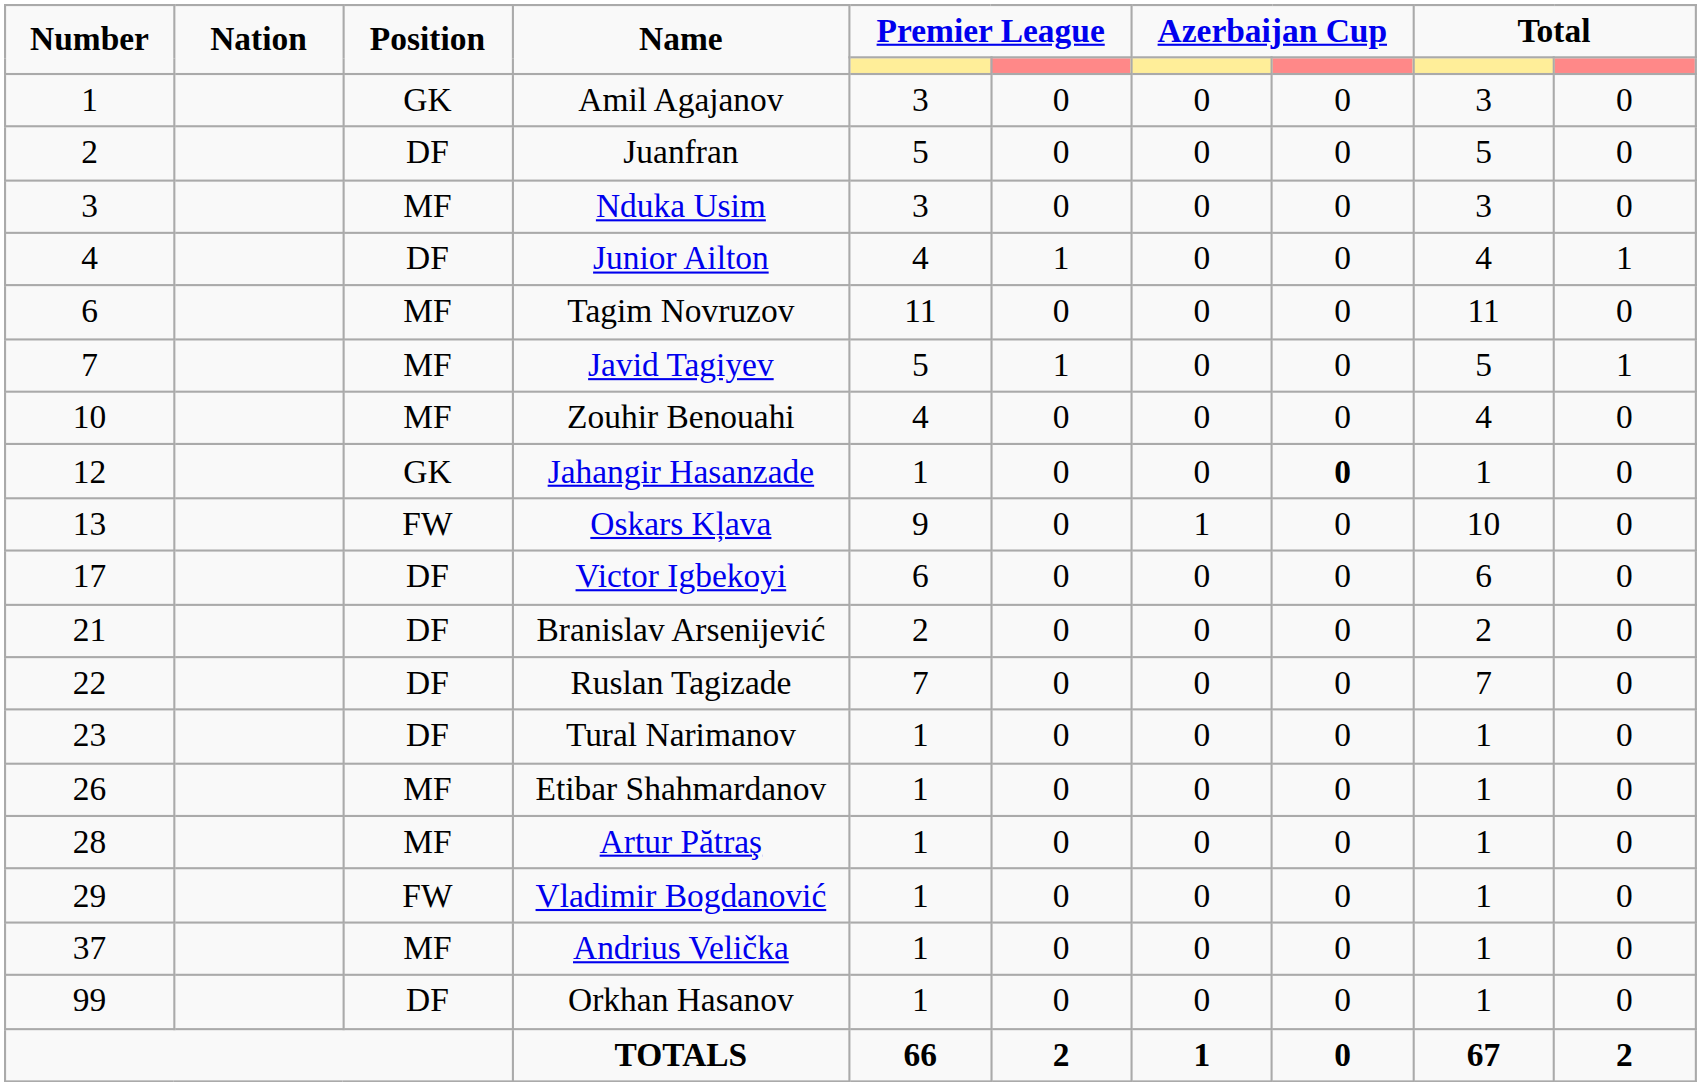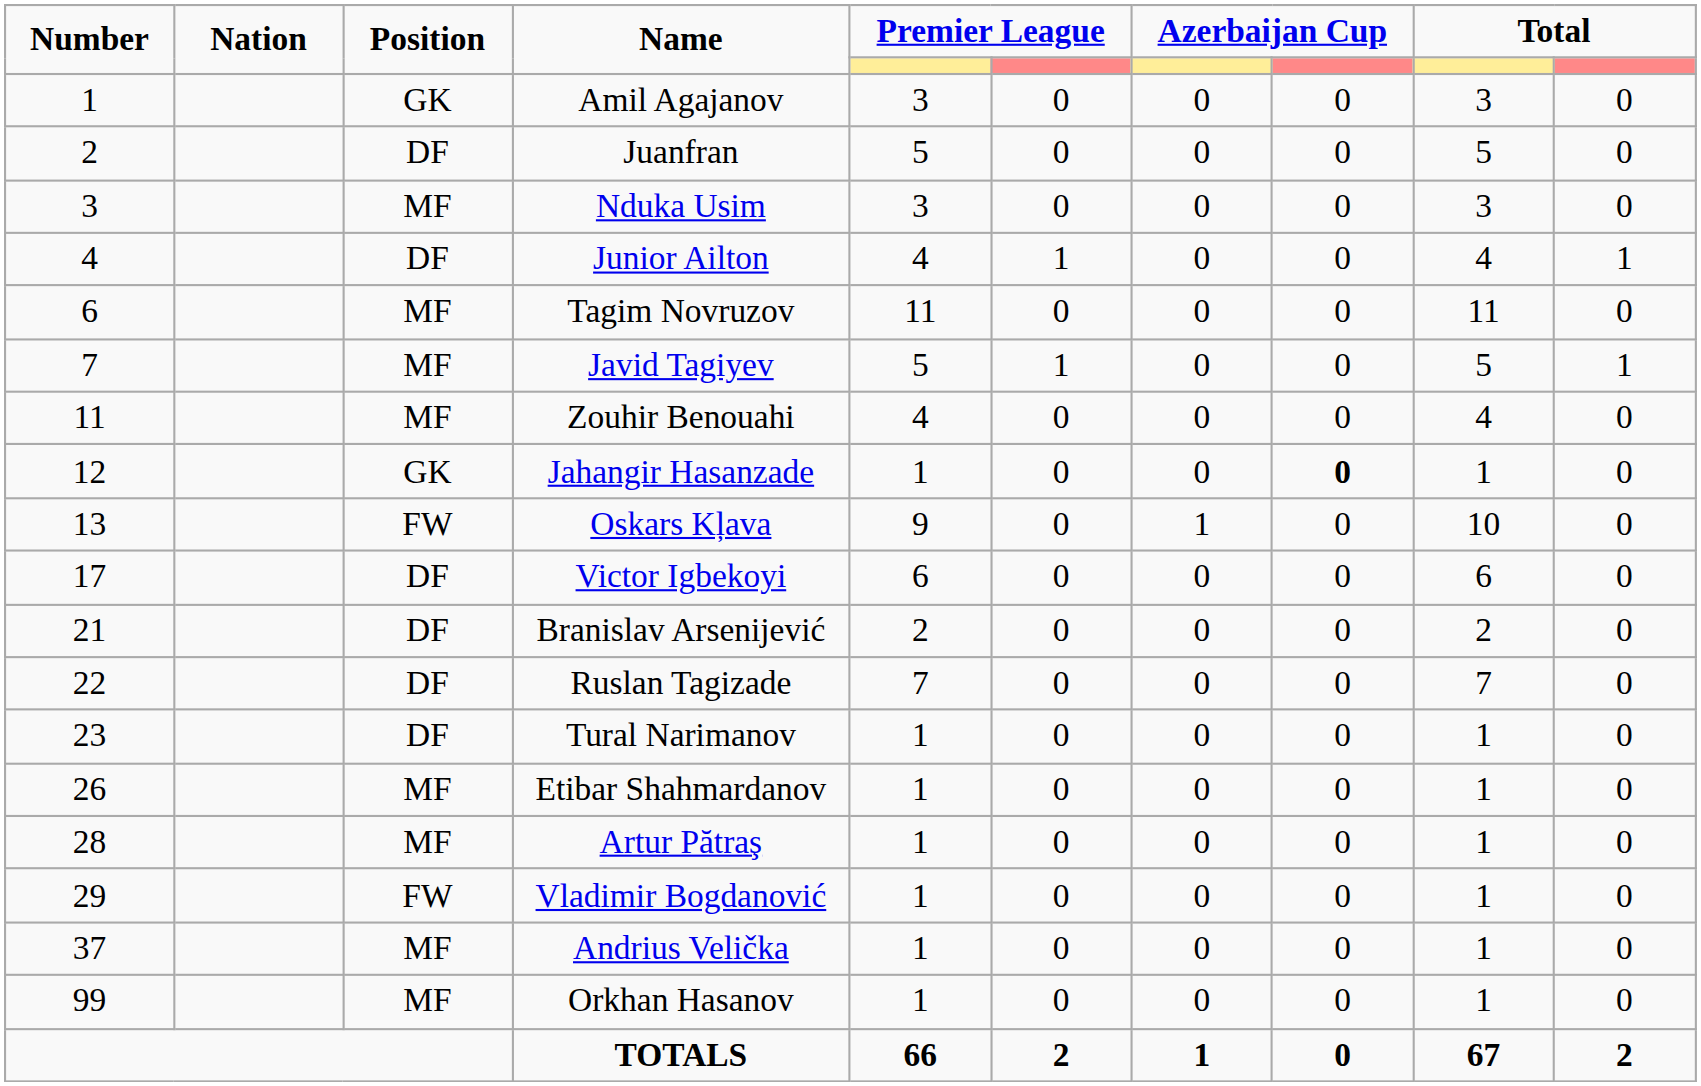 <table class="wikitable" style="font-size: 100%; text-align: center;">
 <tr>
 <td rowspan="2" width="10%" align="center"><strong>Number</strong></td>
 <td rowspan="2" width="10%" align="center"><strong>Nation</strong></td>
 <td rowspan="2" width="10%" align="center"><strong>Position</strong></td>
 <td rowspan="2" width="20%" align="center"><strong>Name</strong></td>
 <td colspan="2" align="center"><strong><a href='#'>Premier League</a></strong></td>
 <td colspan="2" align="center"><strong><a href='#'>Azerbaijan Cup</a></strong></td>
 <td colspan="2" align="center"><strong>Total</strong></td>
 </tr>
 <tr>
 <th width=60 style="background: #FFEE99"></th>
 <th width=60 style="background: #FF8888"></th>
 <th width=60 style="background: #FFEE99"></th>
 <th width=60 style="background: #FF8888"></th>
 <th width=60 style="background: #FFEE99"></th>
 <th width=60 style="background: #FF8888"></th>
 </tr>
 <tr>
 <td>1</td>
 <td></td>
 <td>GK</td>
 <td>Amil Agajanov</td>
 <td>3</td>
 <td>0</td>
 <td>0</td>
 <td>0</td>
 <td>3</td>
 <td>0</td>
 </tr>
 <tr>
 <td>2</td>
 <td></td>
 <td>DF</td>
 <td>Juanfran</td>
 <td>5</td>
 <td>0</td>
 <td>0</td>
 <td>0</td>
 <td>5</td>
 <td>0</td>
 </tr>
 <tr>
 <td>3</td>
 <td></td>
 <td>MF</td>
 <td><a href='#'>Nduka Usim</a></td>
 <td>3</td>
 <td>0</td>
 <td>0</td>
 <td>0</td>
 <td>3</td>
 <td>0</td>
 </tr>
 <tr>
 <td>4</td>
 <td></td>
 <td>DF</td>
 <td><a href='#'>Junior Ailton</a></td>
 <td>4</td>
 <td>1</td>
 <td>0</td>
 <td>0</td>
 <td>4</td>
 <td>1</td>
 </tr>
 <tr>
 <td>6</td>
 <td></td>
 <td>MF</td>
 <td>Tagim Novruzov</td>
 <td>11</td>
 <td>0</td>
 <td>0</td>
 <td>0</td>
 <td>11</td>
 <td>0</td>
 </tr>
 <tr>
 <td>7</td>
 <td></td>
 <td>MF</td>
 <td><a href='#'>Javid Tagiyev</a></td>
 <td>5</td>
 <td>1</td>
 <td>0</td>
 <td>0</td>
 <td>5</td>
 <td>1</td>
 </tr>
 <tr>
-<td>10</td>
+<td>11</td>
 <td></td>
 <td>MF</td>
 <td>Zouhir Benouahi</td>
 <td>4</td>
 <td>0</td>
 <td>0</td>
 <td>0</td>
 <td>4</td>
 <td>0</td>
 </tr>
 <tr>
 <td>12</td>
 <td></td>
 <td>GK</td>
 <td><a href='#'>Jahangir Hasanzade</a></td>
 <td>1</td>
 <td>0</td>
 <td>0</td>
 <td><strong>0</strong></td>
 <td>1</td>
 <td>0</td>
 </tr>
 <tr>
 <td>13</td>
 <td></td>
 <td>FW</td>
 <td><a href='#'>Oskars Kļava</a></td>
 <td>9</td>
 <td>0</td>
 <td>1</td>
 <td>0</td>
 <td>10</td>
 <td>0</td>
 </tr>
 <tr>
 <td>17</td>
 <td></td>
 <td>DF</td>
 <td><a href='#'>Victor Igbekoyi</a></td>
 <td>6</td>
 <td>0</td>
 <td>0</td>
 <td>0</td>
 <td>6</td>
 <td>0</td>
 </tr>
 <tr>
 <td>21</td>
 <td></td>
 <td>DF</td>
 <td>Branislav Arsenijević</td>
 <td>2</td>
 <td>0</td>
 <td>0</td>
 <td>0</td>
 <td>2</td>
 <td>0</td>
 </tr>
 <tr>
 <td>22</td>
 <td></td>
 <td>DF</td>
 <td>Ruslan Tagizade</td>
 <td>7</td>
 <td>0</td>
 <td>0</td>
 <td>0</td>
 <td>7</td>
 <td>0</td>
 </tr>
 <tr>
 <td>23</td>
 <td></td>
 <td>DF</td>
 <td>Tural Narimanov</td>
 <td>1</td>
 <td>0</td>
 <td>0</td>
 <td>0</td>
 <td>1</td>
 <td>0</td>
 </tr>
 <tr>
 <td>26</td>
 <td></td>
 <td>MF</td>
 <td>Etibar Shahmardanov</td>
 <td>1</td>
 <td>0</td>
 <td>0</td>
 <td>0</td>
 <td>1</td>
 <td>0</td>
 </tr>
 <tr>
 <td>28</td>
 <td></td>
 <td>MF</td>
 <td><a href='#'>Artur Pătraş</a></td>
 <td>1</td>
 <td>0</td>
 <td>0</td>
 <td>0</td>
 <td>1</td>
 <td>0</td>
 </tr>
 <tr>
 <td>29</td>
 <td></td>
 <td>FW</td>
 <td><a href='#'>Vladimir Bogdanović</a></td>
 <td>1</td>
 <td>0</td>
 <td>0</td>
 <td>0</td>
 <td>1</td>
 <td>0</td>
 </tr>
 <tr>
 <td>37</td>
 <td></td>
 <td>MF</td>
 <td><a href='#'>Andrius Velička</a></td>
 <td>1</td>
 <td>0</td>
 <td>0</td>
 <td>0</td>
 <td>1</td>
 <td>0</td>
 </tr>
 <tr>
 <td>99</td>
 <td></td>
-<td>DF</td>
+<td>MF</td>
 <td>Orkhan Hasanov</td>
 <td>1</td>
 <td>0</td>
 <td>0</td>
 <td>0</td>
 <td>1</td>
 <td>0</td>
 </tr>
 <tr>
 <td colspan="3"></td>
 <td><strong>TOTALS</strong></td>
 <td><strong>66</strong></td>
 <td><strong>2</strong></td>
 <td><strong>1</strong></td>
 <td><strong>0</strong></td>
 <td><strong>67</strong></td>
 <td><strong>2</strong></td>
 </tr>
 </table>
